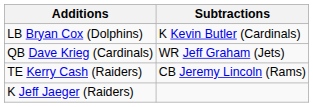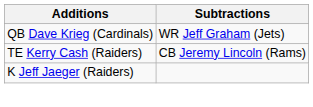 <table class="wikitable">
 <tr>
 <th>Additions</th>
 <th>Subtractions</th>
-</tr>
-<tr>
-<td>LB <a href='#'>Bryan Cox</a> (Dolphins)</td>
-<td>K <a href='#'>Kevin Butler</a> (Cardinals)</td>
 </tr>
 <tr>
 <td>QB <a href='#'>Dave Krieg</a> (Cardinals)</td>
 <td>WR <a href='#'>Jeff Graham</a> (Jets)</td>
 </tr>
 <tr>
 <td>TE <a href='#'>Kerry Cash</a> (Raiders)</td>
 <td>CB <a href='#'>Jeremy Lincoln</a> (Rams)</td>
 </tr>
 <tr>
 <td>K <a href='#'>Jeff Jaeger</a> (Raiders)</td>
 <td></td>
 </tr>
 </table>
